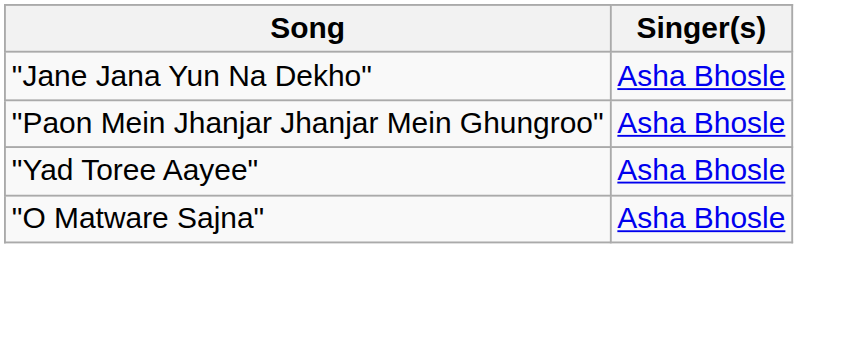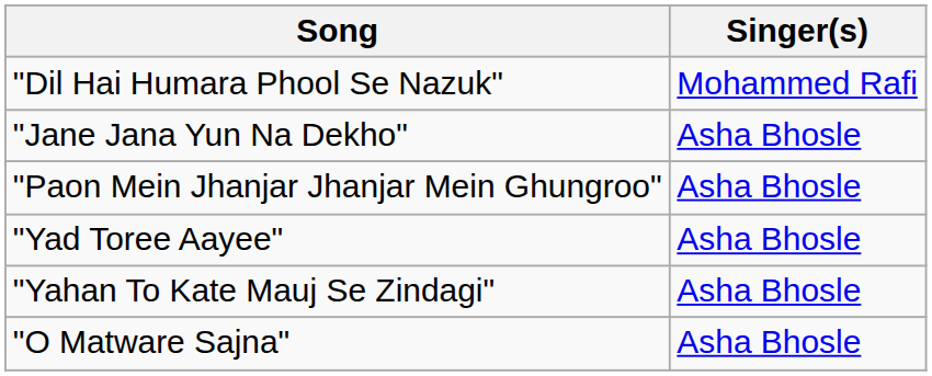 <table class="wikitable">
 <tr>
 <th>Song</th>
 <th>Singer(s)</th>
+</tr>
+<tr>
+<td>"Dil Hai Humara Phool Se Nazuk"</td>
+<td><a href='#'>Mohammed Rafi</a></td>
 </tr>
 <tr>
 <td>"Jane Jana Yun Na Dekho"</td>
 <td><a href='#'>Asha Bhosle</a></td>
 </tr>
 <tr>
 <td>"Paon Mein Jhanjar Jhanjar Mein Ghungroo"</td>
 <td><a href='#'>Asha Bhosle</a></td>
 </tr>
 <tr>
 <td>"Yad Toree Aayee"</td>
 <td><a href='#'>Asha Bhosle</a></td>
 </tr>
 <tr>
+<td>"Yahan To Kate Mauj Se Zindagi"</td>
+<td><a href='#'>Asha Bhosle</a></td>
+</tr>
+<tr>
 <td>"O Matware Sajna"</td>
 <td><a href='#'>Asha Bhosle</a></td>
 </tr>
 </table>
